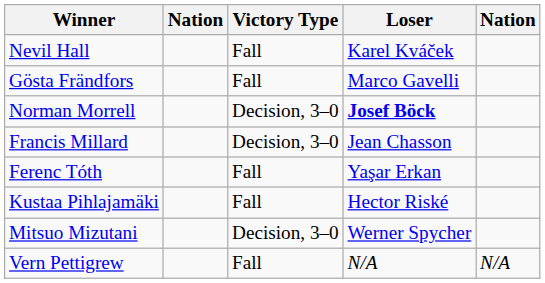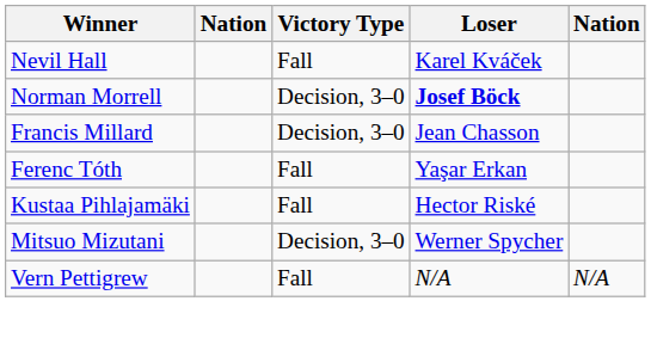 <table class="wikitable sortable" style="text-align:left;">
 <tr>
 <th>Winner</th>
 <th>Nation</th>
 <th>Victory Type</th>
 <th>Loser</th>
 <th>Nation</th>
 </tr>
 <tr>
 <td><a href='#'>Nevil Hall</a></td>
 <td></td>
 <td>Fall</td>
 <td><a href='#'>Karel Kváček</a></td>
-<td></td>
-</tr>
-<tr>
-<td><a href='#'>Gösta Frändfors</a></td>
-<td></td>
-<td>Fall</td>
-<td><a href='#'>Marco Gavelli</a></td>
 <td></td>
 </tr>
 <tr>
 <td><a href='#'>Norman Morrell</a></td>
 <td></td>
 <td>Decision, 3–0</td>
 <td><strong><a href='#'>Josef Böck</a></strong></td>
 <td></td>
 </tr>
 <tr>
 <td><a href='#'>Francis Millard</a></td>
 <td></td>
 <td>Decision, 3–0</td>
 <td><a href='#'>Jean Chasson</a></td>
 <td></td>
 </tr>
 <tr>
 <td><a href='#'>Ferenc Tóth</a></td>
 <td></td>
 <td>Fall</td>
 <td><a href='#'>Yaşar Erkan</a></td>
 <td></td>
 </tr>
 <tr>
 <td><a href='#'>Kustaa Pihlajamäki</a></td>
 <td></td>
 <td>Fall</td>
 <td><a href='#'>Hector Riské</a></td>
 <td></td>
 </tr>
 <tr>
 <td><a href='#'>Mitsuo Mizutani</a></td>
 <td></td>
 <td>Decision, 3–0</td>
 <td><a href='#'>Werner Spycher</a></td>
 <td></td>
 </tr>
 <tr>
 <td><a href='#'>Vern Pettigrew</a></td>
 <td></td>
 <td>Fall</td>
 <td><em>N/A</em></td>
 <td><em>N/A</em></td>
 </tr>
 </table>
